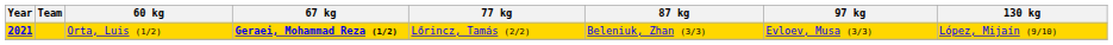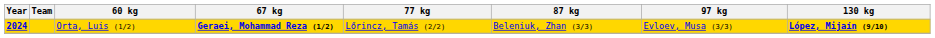 <table class="wikitable sortable" style="font-size: 90%">
 <tr>
 <th>Year</th>
 <th>Team</th>
 <th width=300>60 kg</th>
 <th width=300>67 kg</th>
 <th width=300>77 kg</th>
 <th width=300>87 kg</th>
 <th width=300>97 kg</th>
 <th width=300>130 kg</th>
 </tr>
 <tr>
-<td bgcolor="GOLD"><strong><a href='#'>2021</a></strong></td>
+<td bgcolor="GOLD"><strong><a href='#'>2024</a></strong></td>
 <td bgcolor="GOLD"></td>
 <td bgcolor="GOLD"> <a href='#'>Orta, Luis</a> <small>(1/2)</small></td>
 <td bgcolor="GOLD"><strong> <a href='#'>Geraei, Mohammad Reza</a> <small>(1/2)</small></strong></td>
 <td bgcolor="GOLD"> <a href='#'>Lőrincz, Tamás</a> <small>(2/2)</small></td>
 <td bgcolor="GOLD"> <a href='#'>Beleniuk, Zhan</a> <small>(3/3)</small></td>
 <td bgcolor="GOLD"> <a href='#'>Evloev, Musa</a> <small>(3/3)</small></td>
-<td bgcolor="GOLD"> <a href='#'>López, Mijaín</a> <small>(9/10)</small></td>
+<td bgcolor="GOLD"><strong> <a href='#'>López, Mijaín</a> <small>(9/10)</small></strong></td>
 </tr>
 <tr>
 </tr>
 </table>
